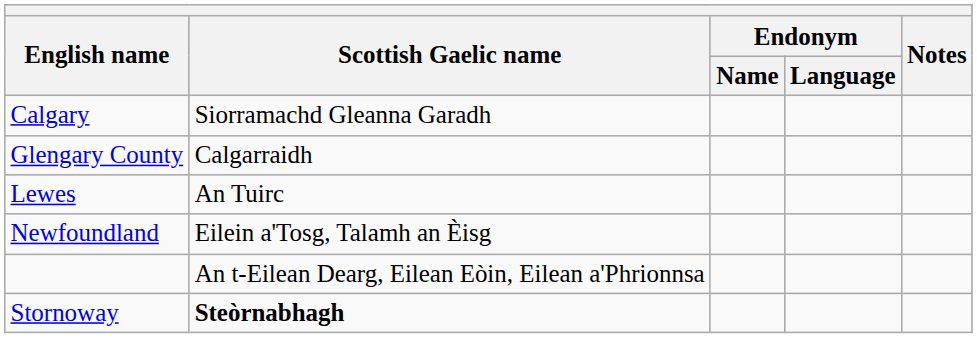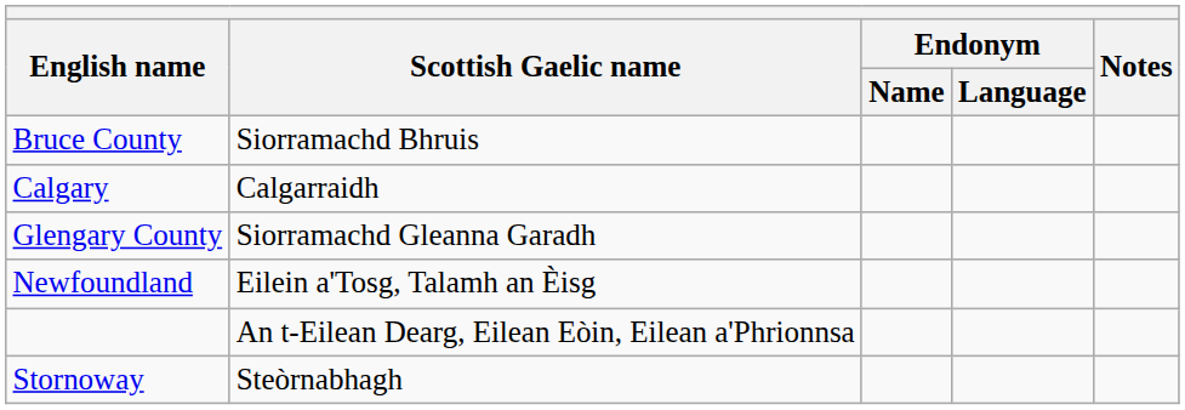 <table class="wikitable sortable">
 <tr>
 <th colspan="5"></th>
 </tr>
 <tr>
 <th rowspan="2">English name</th>
 <th rowspan="2">Scottish Gaelic name</th>
 <th colspan="2">Endonym</th>
 <th rowspan="2">Notes</th>
 </tr>
 <tr>
 <th>Name</th>
 <th>Language</th>
 </tr>
 <tr>
+<td><a href='#'>Bruce County</a></td>
+<td>Siorramachd Bhruis</td>
+<td></td>
+<td></td>
+<td></td>
+</tr>
+<tr>
 <td><a href='#'>Calgary</a></td>
-<td>Siorramachd Gleanna Garadh</td>
+<td>Calgarraidh</td>
 <td></td>
 <td></td>
 <td></td>
 </tr>
 <tr>
 <td><a href='#'>Glengary County</a></td>
-<td>Calgarraidh</td>
-<td></td>
-<td></td>
-<td></td>
-</tr>
-<tr>
-<td><a href='#'>Lewes</a></td>
-<td>An Tuirc</td>
+<td>Siorramachd Gleanna Garadh</td>
 <td></td>
 <td></td>
 <td></td>
 </tr>
 <tr>
 <td><a href='#'>Newfoundland</a></td>
 <td>Eilein a'Tosg, Talamh an Èisg</td>
 <td></td>
 <td></td>
 <td></td>
 </tr>
 <tr>
 <td></td>
 <td>An t-Eilean Dearg, Eilean Eòin, Eilean a'Phrionnsa</td>
 <td></td>
 <td></td>
 <td></td>
 </tr>
 <tr>
 <td><a href='#'>Stornoway</a></td>
-<td><strong>Steòrnabhagh</strong></td>
+<td>Steòrnabhagh</td>
 <td></td>
 <td></td>
 <td></td>
 </tr>
 </table>
